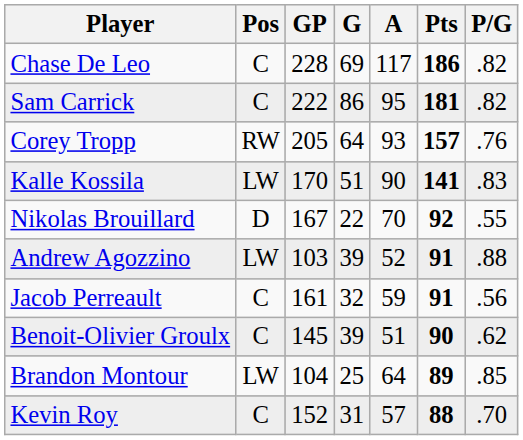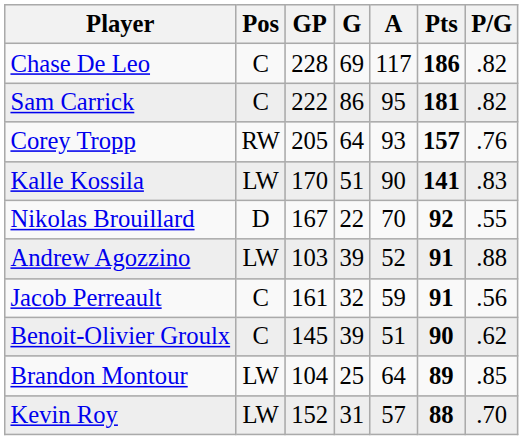 <table class="wikitable">
 <tr>
 <th>Player</th>
 <th>Pos</th>
 <th>GP</th>
 <th>G</th>
 <th>A</th>
 <th>Pts</th>
 <th>P/G</th>
 </tr>
 <tr align="center">
 <td align="left"><a href='#'>Chase De Leo</a></td>
 <td>C</td>
 <td>228</td>
 <td>69</td>
 <td>117</td>
 <td><strong>186</strong></td>
 <td>.82</td>
 </tr>
 <tr align="center"  bgcolor="#eeeeee">
 <td align="left"><a href='#'>Sam Carrick</a></td>
 <td>C</td>
 <td>222</td>
 <td>86</td>
 <td>95</td>
 <td><strong>181</strong></td>
 <td>.82</td>
 </tr>
 <tr align="center">
 <td align="left"><a href='#'>Corey Tropp</a></td>
 <td>RW</td>
 <td>205</td>
 <td>64</td>
 <td>93</td>
 <td><strong>157</strong></td>
 <td>.76</td>
 </tr>
 <tr align="center" bgcolor="#eeeeee">
 <td align="left"><a href='#'>Kalle Kossila</a></td>
 <td>LW</td>
 <td>170</td>
 <td>51</td>
 <td>90</td>
 <td><strong>141</strong></td>
 <td>.83</td>
 </tr>
 <tr align="center">
 <td align="left"><a href='#'>Nikolas Brouillard</a></td>
 <td>D</td>
 <td>167</td>
 <td>22</td>
 <td>70</td>
 <td><strong>92</strong></td>
 <td>.55</td>
 </tr>
 <tr align="center" bgcolor="#eeeeee">
 <td align="left"><a href='#'>Andrew Agozzino</a></td>
 <td>LW</td>
 <td>103</td>
 <td>39</td>
 <td>52</td>
 <td><strong>91</strong></td>
 <td>.88</td>
 </tr>
 <tr align="center">
 <td align="left"><a href='#'>Jacob Perreault</a></td>
 <td>C</td>
 <td>161</td>
 <td>32</td>
 <td>59</td>
 <td><strong>91</strong></td>
 <td>.56</td>
 </tr>
 <tr align="center" bgcolor="#eeeeee">
 <td align="left"><a href='#'>Benoit-Olivier Groulx</a></td>
 <td>C</td>
 <td>145</td>
 <td>39</td>
 <td>51</td>
 <td><strong>90</strong></td>
 <td>.62</td>
 </tr>
 <tr align="center">
 <td align="left"><a href='#'>Brandon Montour</a></td>
 <td>LW</td>
 <td>104</td>
 <td>25</td>
 <td>64</td>
 <td><strong>89</strong></td>
 <td>.85</td>
 </tr>
 <tr align="center"  bgcolor="#eeeeee">
 <td align="left"><a href='#'>Kevin Roy</a></td>
-<td>C</td>
+<td>LW</td>
 <td>152</td>
 <td>31</td>
 <td>57</td>
 <td><strong>88</strong></td>
 <td>.70</td>
 </tr>
 </table>
